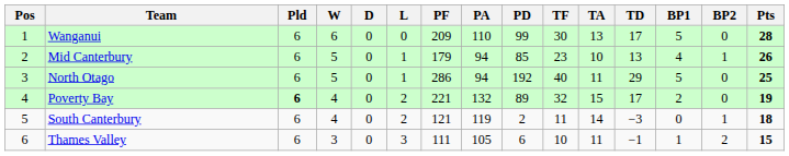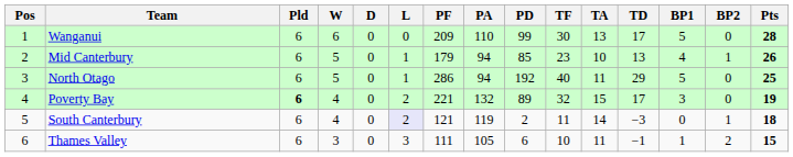 <table class="wikitable" style="text-align:center;width:75%">
 <tr>
 <th style="width:20px" abbr="Position">Pos</th>
 <th style="width:175px">Team</th>
 <th style="width:20px" abbr="Played">Pld</th>
 <th style="width:20px" abbr="Won">W</th>
 <th style="width:20px" abbr="Drawn">D</th>
 <th style="width:20px" abbr="Lost">L</th>
 <th style="width:20px" abbr="Points for">PF</th>
 <th style="width:20px" abbr="Points against">PA</th>
 <th style="width:25px" abbr="Points difference">PD</th>
 <th style="width:20px" abbr="Tries for">TF</th>
 <th style="width:20px" abbr="Tries against">TA</th>
 <th style="width:25px" abbr="Tries difference">TD</th>
 <th style="width:20px" abbr="Bonus Points 1">BP1</th>
 <th style="width:20px" abbr="Bonus Points 2">BP2</th>
 <th style="width:20px" abbr="Points">Pts</th>
 </tr>
 <tr style="background:#cfc">
 <td>1</td>
 <td style="text-align:left"><a href='#'>Wanganui</a></td>
 <td>6</td>
 <td>6</td>
 <td>0</td>
 <td>0</td>
 <td>209</td>
 <td>110</td>
 <td>99</td>
 <td>30</td>
 <td>13</td>
 <td>17</td>
 <td>5</td>
 <td>0</td>
 <td><strong>28</strong></td>
 </tr>
 <tr style="background:#cfc">
 <td>2</td>
 <td style="text-align:left"><a href='#'>Mid Canterbury</a></td>
 <td>6</td>
 <td>5</td>
 <td>0</td>
 <td>1</td>
 <td>179</td>
 <td>94</td>
 <td>85</td>
 <td>23</td>
 <td>10</td>
 <td>13</td>
 <td>4</td>
 <td>1</td>
 <td><strong>26</strong></td>
 </tr>
 <tr style="background:#cfc">
 <td>3</td>
 <td style="text-align:left"><a href='#'>North Otago</a></td>
 <td>6</td>
 <td>5</td>
 <td>0</td>
 <td>1</td>
 <td>286</td>
 <td>94</td>
 <td>192</td>
 <td>40</td>
 <td>11</td>
 <td>29</td>
 <td>5</td>
 <td>0</td>
 <td><strong>25</strong></td>
 </tr>
 <tr style="background:#cfc">
 <td>4</td>
 <td style="text-align:left"><a href='#'>Poverty Bay</a></td>
 <td><strong>6</strong></td>
 <td>4</td>
 <td>0</td>
 <td>2</td>
 <td>221</td>
 <td>132</td>
 <td>89</td>
 <td>32</td>
 <td>15</td>
 <td>17</td>
-<td>2</td>
+<td>3</td>
 <td>0</td>
 <td><strong>19</strong></td>
 </tr>
 <tr>
 <td>5</td>
 <td style="text-align:left"><a href='#'>South Canterbury</a></td>
 <td>6</td>
 <td>4</td>
 <td>0</td>
-<td>2</td>
+<td style="background: lavender;">2</td>
 <td>121</td>
 <td>119</td>
 <td>2</td>
 <td>11</td>
 <td>14</td>
 <td>−3</td>
 <td>0</td>
 <td>1</td>
 <td><strong>18</strong></td>
 </tr>
 <tr>
 <td>6</td>
 <td style="text-align:left"><a href='#'>Thames Valley</a></td>
 <td>6</td>
 <td>3</td>
 <td>0</td>
 <td>3</td>
 <td>111</td>
 <td>105</td>
 <td>6</td>
 <td>10</td>
 <td>11</td>
 <td>−1</td>
 <td>1</td>
 <td>2</td>
 <td><strong>15</strong></td>
 </tr>
 </table>
